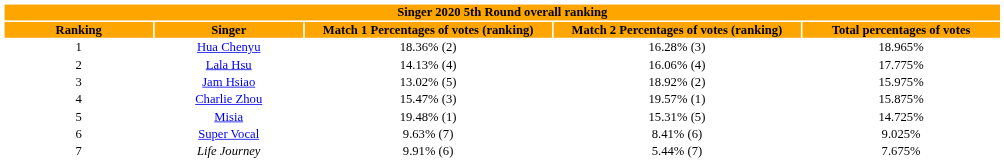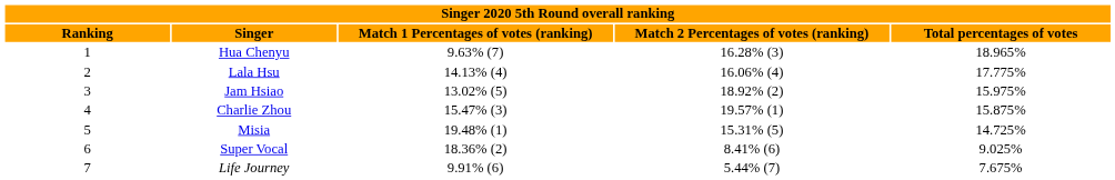 <table width="100%" style="text-align:center">
 <tr style="background:orange">
 <td colspan="5"><div><strong>Singer 2020 5th Round overall ranking</strong></div></td>
 </tr>
 <tr style="background:orange">
 <td style="width:15%"><strong>Ranking</strong></td>
 <td style="width:15%"><strong>Singer</strong></td>
 <td style="width:25%"><strong>Match 1 Percentages of votes (ranking)</strong></td>
 <td style="width:25%"><strong>Match 2 Percentages of votes (ranking)</strong></td>
 <td style="width:20%"><strong>Total percentages of votes</strong></td>
 </tr>
 <tr>
 <td>1</td>
 <td><a href='#'>Hua Chenyu</a></td>
-<td>18.36% (2)</td>
+<td>9.63% (7)</td>
 <td>16.28% (3)</td>
 <td>18.965%</td>
 </tr>
 <tr>
 <td>2</td>
 <td><a href='#'>Lala Hsu</a></td>
 <td>14.13% (4)</td>
 <td>16.06% (4)</td>
 <td>17.775%</td>
 </tr>
 <tr>
 <td>3</td>
 <td><a href='#'>Jam Hsiao</a></td>
 <td>13.02% (5)</td>
 <td>18.92% (2)</td>
 <td>15.975%</td>
 </tr>
 <tr>
 <td>4</td>
 <td><a href='#'>Charlie Zhou</a></td>
 <td>15.47% (3)</td>
 <td>19.57% (1)</td>
 <td>15.875%</td>
 </tr>
 <tr>
 <td>5</td>
 <td><a href='#'>Misia</a></td>
 <td>19.48% (1)</td>
 <td>15.31% (5)</td>
 <td>14.725%</td>
 </tr>
 <tr>
 <td>6</td>
 <td><a href='#'>Super Vocal</a></td>
-<td>9.63% (7)</td>
+<td>18.36% (2)</td>
 <td>8.41% (6)</td>
 <td>9.025%</td>
 </tr>
 <tr>
 <td>7</td>
 <td><em>Life Journey</em></td>
 <td>9.91% (6)</td>
 <td>5.44% (7)</td>
 <td>7.675%</td>
 </tr>
 <tr>
 </tr>
 </table>
